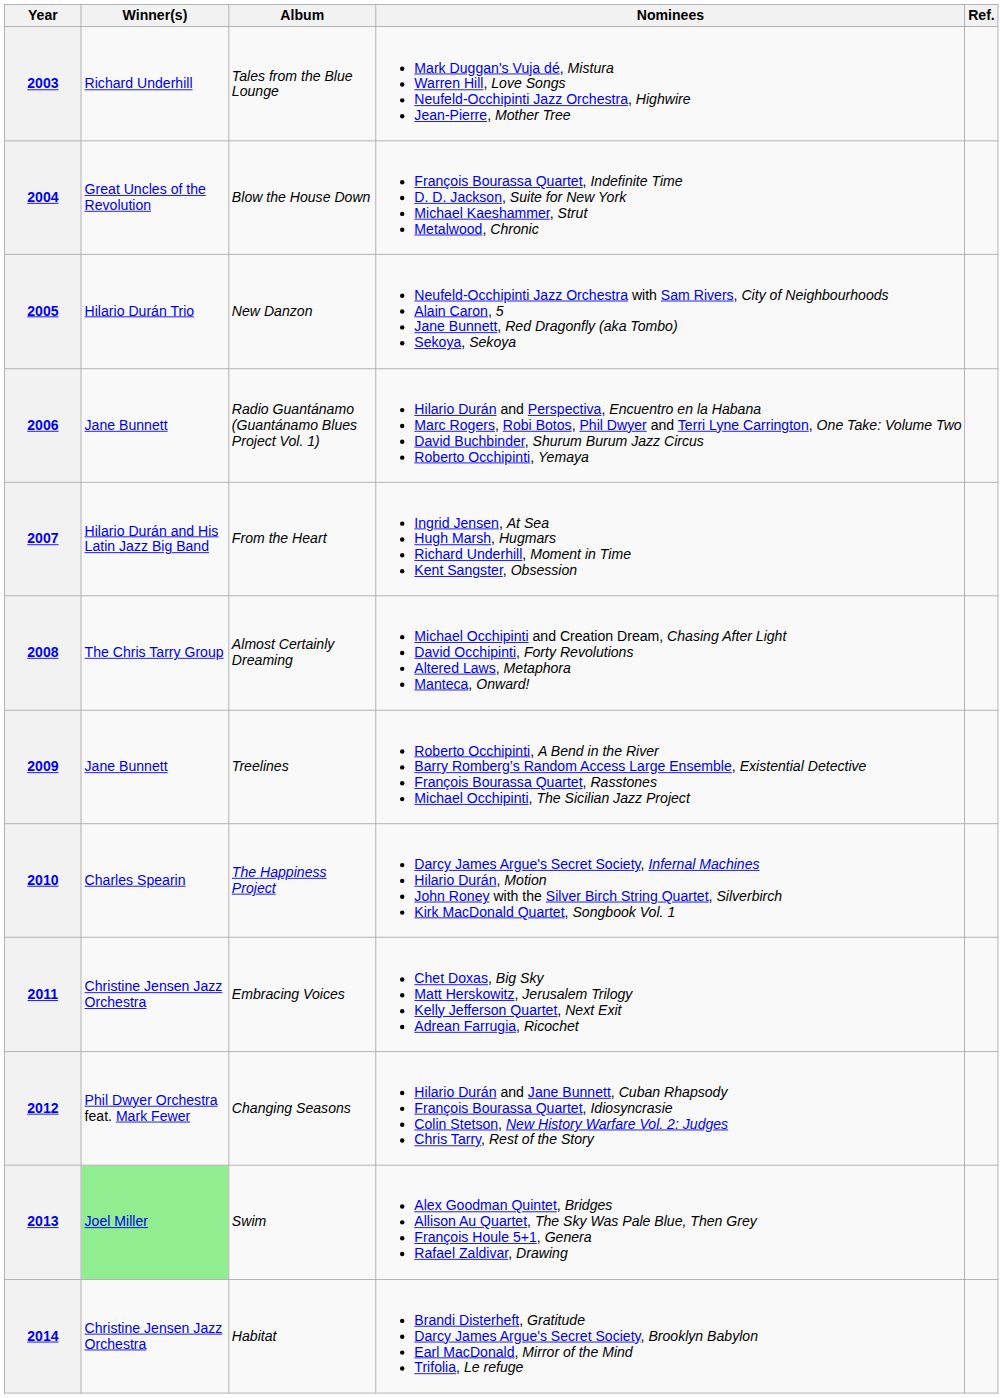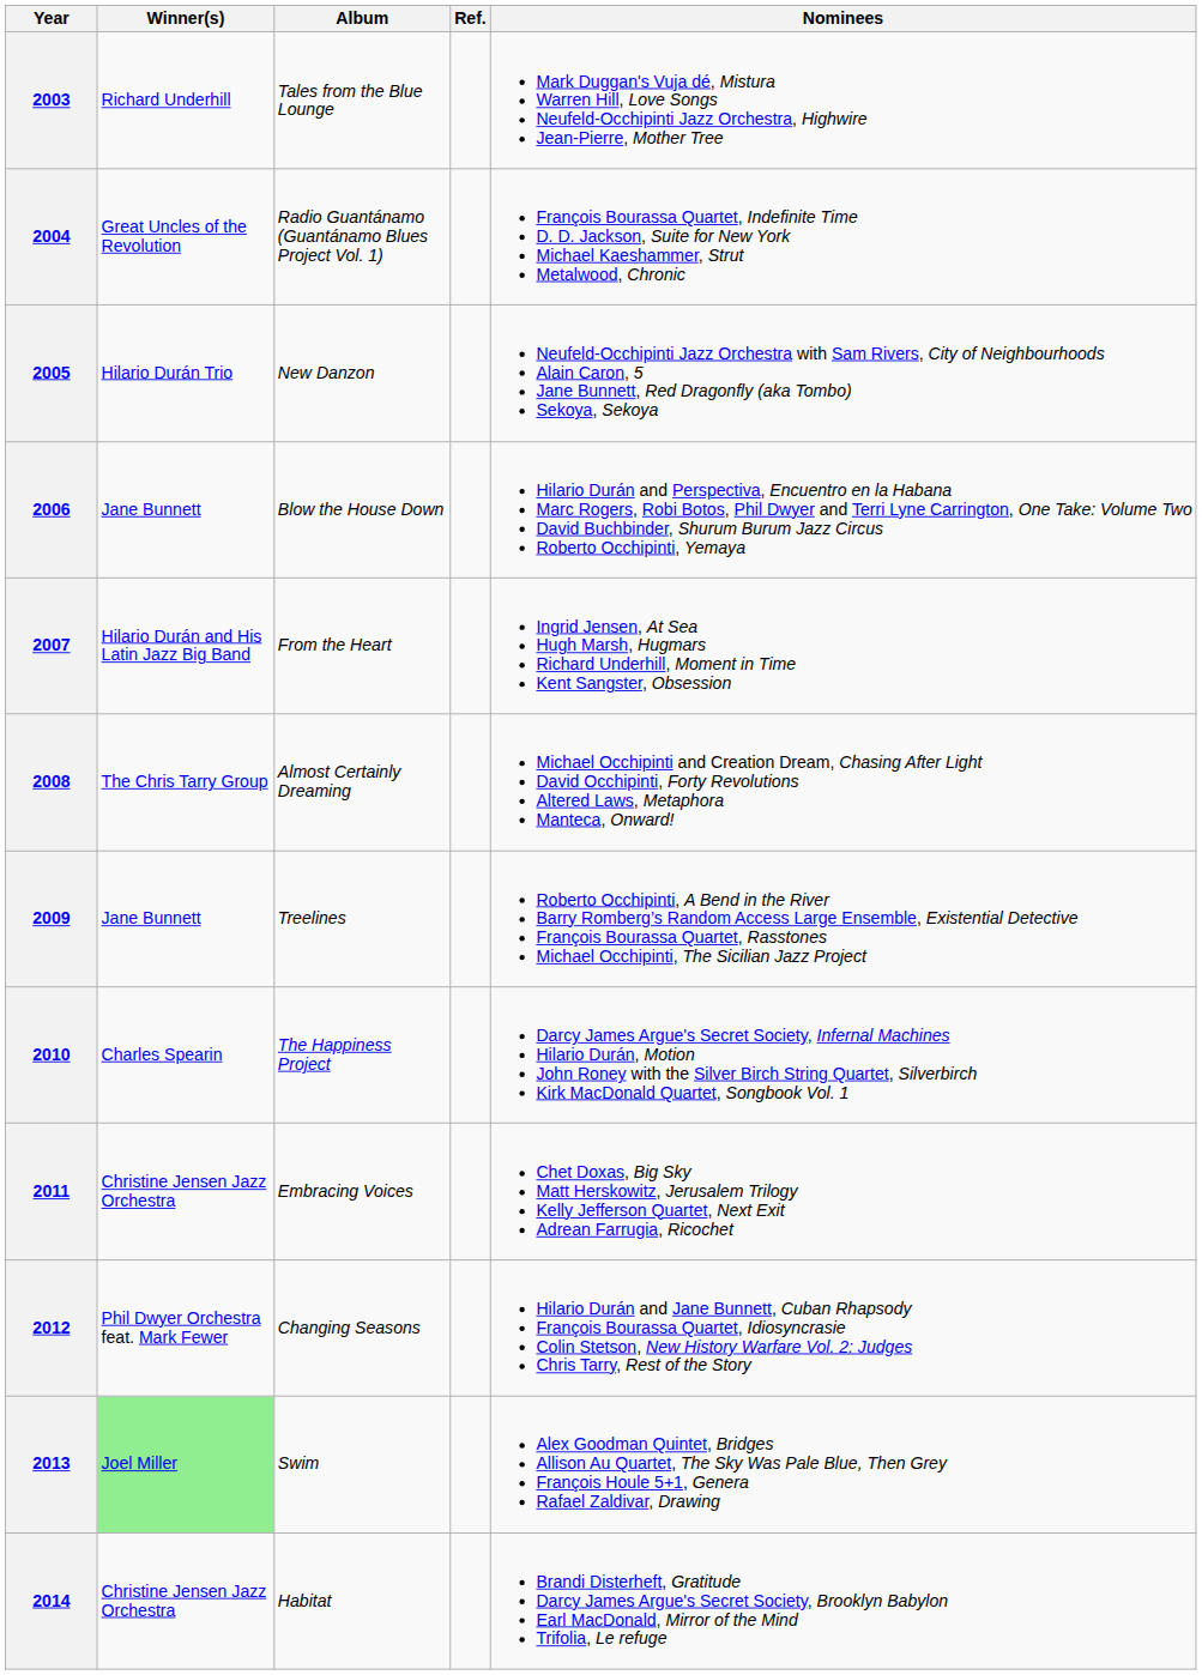 <table class="wikitable sortable">
 <tr>
 <th scope="col" style="width:5em;">Year</th>
 <th scope="col" style="width:10em;">Winner(s)</th>
 <th scope="col" style="width:10em;">Album</th>
+<th scope="col" class="unsortable">Ref.</th>
 <th scope="col" class="unsortable">Nominees</th>
-<th scope="col" class="unsortable">Ref.</th>
 </tr>
 <tr>
 <th scope="row"><a href='#'>2003</a></th>
 <td><a href='#'>Richard Underhill</a></td>
 <td><em>Tales from the Blue Lounge</em></td>
+<td align="center"></td>
 <td><br><ul><li><a href='#'>Mark Duggan's Vuja dé</a>, <em>Mistura</em></li><li><a href='#'>Warren Hill</a>, <em>Love Songs</em></li><li><a href='#'>Neufeld-Occhipinti Jazz Orchestra</a>, <em>Highwire</em></li><li><a href='#'>Jean-Pierre</a>, <em>Mother Tree</em></li></ul></td>
-<td align="center"></td>
 </tr>
 <tr>
 <th scope="row"><a href='#'>2004</a></th>
 <td><a href='#'>Great Uncles of the Revolution</a></td>
-<td><em>Blow the House Down</em></td>
+<td><em>Radio Guantánamo (Guantánamo Blues Project Vol. 1)</em></td>
+<td align="center"></td>
 <td><br><ul><li><a href='#'>François Bourassa Quartet</a>, <em>Indefinite Time</em></li><li><a href='#'>D. D. Jackson</a>, <em>Suite for New York</em></li><li><a href='#'>Michael Kaeshammer</a>, <em>Strut</em></li><li><a href='#'>Metalwood</a>, <em>Chronic</em></li></ul></td>
-<td align="center"></td>
 </tr>
 <tr>
 <th scope="row"><a href='#'>2005</a></th>
 <td><a href='#'>Hilario Durán Trio</a></td>
 <td><em>New Danzon</em></td>
+<td align="center"></td>
 <td><br><ul><li><a href='#'>Neufeld-Occhipinti Jazz Orchestra</a> with <a href='#'>Sam Rivers</a>, <em>City of Neighbourhoods</em></li><li><a href='#'>Alain Caron</a>, <em>5</em></li><li><a href='#'>Jane Bunnett</a>, <em>Red Dragonfly (aka Tombo)</em></li><li><a href='#'>Sekoya</a>, <em>Sekoya</em></li></ul></td>
-<td align="center"></td>
 </tr>
 <tr>
 <th scope="row"><a href='#'>2006</a></th>
 <td><a href='#'>Jane Bunnett</a></td>
-<td><em>Radio Guantánamo (Guantánamo Blues Project Vol. 1)</em></td>
+<td><em>Blow the House Down</em></td>
+<td align="center"></td>
 <td><br><ul><li><a href='#'>Hilario Durán</a> and <a href='#'>Perspectiva</a>, <em>Encuentro en la Habana</em></li><li><a href='#'>Marc Rogers</a>, <a href='#'>Robi Botos</a>, <a href='#'>Phil Dwyer</a> and <a href='#'>Terri Lyne Carrington</a>, <em>One Take: Volume Two</em></li><li><a href='#'>David Buchbinder</a>, <em>Shurum Burum Jazz Circus</em></li><li><a href='#'>Roberto Occhipinti</a>, <em>Yemaya</em></li></ul></td>
-<td align="center"></td>
 </tr>
 <tr>
 <th scope="row"><a href='#'>2007</a></th>
 <td><a href='#'>Hilario Durán and His Latin Jazz Big Band</a></td>
 <td><em>From the Heart</em></td>
+<td align="center"></td>
 <td><br><ul><li><a href='#'>Ingrid Jensen</a>, <em>At Sea</em></li><li><a href='#'>Hugh Marsh</a>, <em>Hugmars</em></li><li><a href='#'>Richard Underhill</a>, <em>Moment in Time</em></li><li><a href='#'>Kent Sangster</a>, <em>Obsession</em></li></ul></td>
-<td align="center"></td>
 </tr>
 <tr>
 <th scope="row"><a href='#'>2008</a></th>
 <td><a href='#'>The Chris Tarry Group</a></td>
 <td><em>Almost Certainly Dreaming</em></td>
+<td align="center"></td>
 <td><br><ul><li><a href='#'>Michael Occhipinti</a> and Creation Dream, <em>Chasing After Light</em></li><li><a href='#'>David Occhipinti</a>, <em>Forty Revolutions</em></li><li><a href='#'>Altered Laws</a>, <em>Metaphora</em></li><li><a href='#'>Manteca</a>, <em>Onward!</em></li></ul></td>
-<td align="center"></td>
 </tr>
 <tr>
 <th scope="row"><a href='#'>2009</a></th>
 <td><a href='#'>Jane Bunnett</a></td>
 <td><em>Treelines</em></td>
+<td align="center"></td>
 <td><br><ul><li><a href='#'>Roberto Occhipinti</a>, <em>A Bend in the River</em></li><li><a href='#'>Barry Romberg’s Random Access Large Ensemble</a>, <em>Existential Detective</em></li><li><a href='#'>François Bourassa Quartet</a>, <em>Rasstones</em></li><li><a href='#'>Michael Occhipinti</a>, <em>The Sicilian Jazz Project</em></li></ul></td>
-<td align="center"></td>
 </tr>
 <tr>
 <th scope="row"><a href='#'>2010</a></th>
 <td><a href='#'>Charles Spearin</a></td>
 <td><em><a href='#'>The Happiness Project</a></em></td>
+<td align="center"></td>
 <td><br><ul><li><a href='#'>Darcy James Argue's Secret Society</a>, <em><a href='#'>Infernal Machines</a></em></li><li><a href='#'>Hilario Durán</a>, <em>Motion</em></li><li><a href='#'>John Roney</a> with the <a href='#'>Silver Birch String Quartet</a>, <em>Silverbirch</em></li><li><a href='#'>Kirk MacDonald Quartet</a>, <em>Songbook Vol. 1</em></li></ul></td>
-<td align="center"></td>
 </tr>
 <tr>
 <th scope="row"><a href='#'>2011</a></th>
 <td><a href='#'>Christine Jensen Jazz Orchestra</a></td>
 <td><em>Embracing Voices</em></td>
+<td align="center"></td>
 <td><br><ul><li><a href='#'>Chet Doxas</a>, <em>Big Sky</em></li><li><a href='#'>Matt Herskowitz</a>, <em>Jerusalem Trilogy</em></li><li><a href='#'>Kelly Jefferson Quartet</a>, <em>Next Exit</em></li><li><a href='#'>Adrean Farrugia</a>, <em>Ricochet</em></li></ul></td>
-<td align="center"></td>
 </tr>
 <tr>
 <th scope="row"><a href='#'>2012</a></th>
 <td><a href='#'>Phil Dwyer Orchestra</a> feat. <a href='#'>Mark Fewer</a></td>
 <td><em>Changing Seasons</em></td>
+<td align="center"></td>
 <td><br><ul><li><a href='#'>Hilario Durán</a> and <a href='#'>Jane Bunnett</a>, <em>Cuban Rhapsody</em></li><li><a href='#'>François Bourassa Quartet</a>, <em>Idiosyncrasie</em></li><li><a href='#'>Colin Stetson</a>, <em><a href='#'>New History Warfare Vol. 2: Judges</a></em></li><li><a href='#'>Chris Tarry</a>, <em>Rest of the Story</em></li></ul></td>
-<td align="center"></td>
 </tr>
 <tr>
 <th scope="row"><a href='#'>2013</a></th>
 <td style="background: lightgreen;"><a href='#'>Joel Miller</a></td>
 <td><em>Swim</em></td>
+<td align="center"></td>
 <td><br><ul><li><a href='#'>Alex Goodman Quintet</a>, <em>Bridges</em></li><li><a href='#'>Allison Au Quartet</a>, <em>The Sky Was Pale Blue, Then Grey</em></li><li><a href='#'>François Houle 5+1</a>, <em>Genera</em></li><li><a href='#'>Rafael Zaldivar</a>, <em>Drawing</em></li></ul></td>
-<td align="center"></td>
 </tr>
 <tr>
 <th scope="row"><a href='#'>2014</a></th>
 <td><a href='#'>Christine Jensen Jazz Orchestra</a></td>
 <td><em>Habitat</em></td>
+<td align="center"></td>
 <td><br><ul><li><a href='#'>Brandi Disterheft</a>, <em>Gratitude</em></li><li><a href='#'>Darcy James Argue's Secret Society</a>, <em>Brooklyn Babylon</em></li><li><a href='#'>Earl MacDonald</a>, <em>Mirror of the Mind</em></li><li><a href='#'>Trifolia</a>, <em>Le refuge</em></li></ul></td>
-<td align="center"></td>
 </tr>
 </table>
